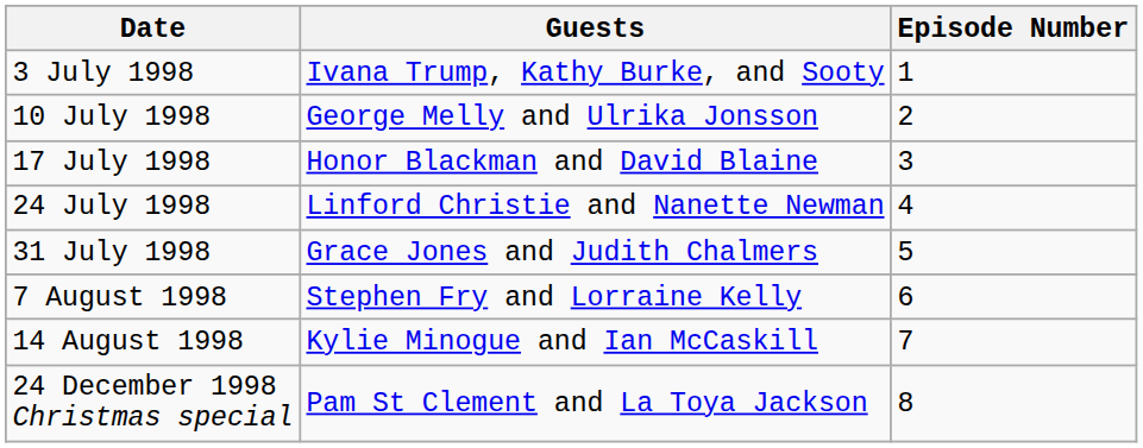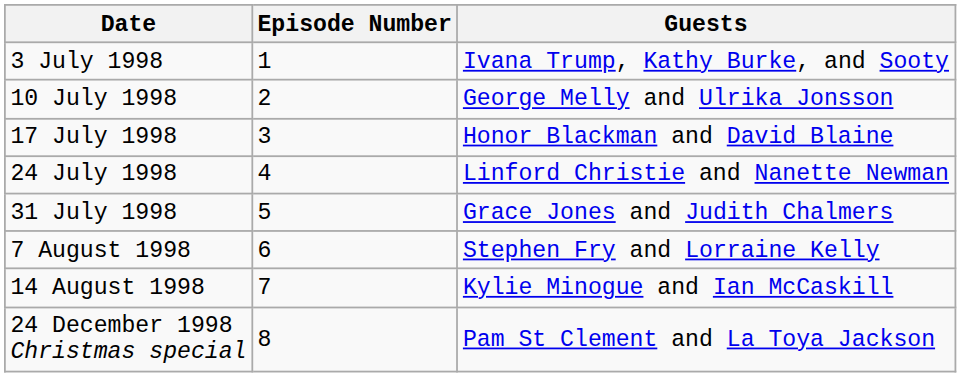 <table class="wikitable">
 <tr>
 <th>Date</th>
+<th>Episode Number</th>
 <th>Guests</th>
-<th>Episode Number</th>
 </tr>
 <tr>
 <td>3 July 1998</td>
+<td>1</td>
 <td><a href='#'>Ivana Trump</a>, <a href='#'>Kathy Burke</a>, and <a href='#'>Sooty</a></td>
-<td>1</td>
 </tr>
 <tr>
 <td>10 July 1998</td>
+<td>2</td>
 <td><a href='#'>George Melly</a> and <a href='#'>Ulrika Jonsson</a></td>
-<td>2</td>
 </tr>
 <tr>
 <td>17 July 1998</td>
+<td>3</td>
 <td><a href='#'>Honor Blackman</a> and <a href='#'>David Blaine</a></td>
-<td>3</td>
 </tr>
 <tr>
 <td>24 July 1998</td>
+<td>4</td>
 <td><a href='#'>Linford Christie</a> and <a href='#'>Nanette Newman</a></td>
-<td>4</td>
 </tr>
 <tr>
 <td>31 July 1998</td>
+<td>5</td>
 <td><a href='#'>Grace Jones</a> and <a href='#'>Judith Chalmers</a></td>
-<td>5</td>
 </tr>
 <tr>
 <td>7 August 1998</td>
+<td>6</td>
 <td><a href='#'>Stephen Fry</a> and <a href='#'>Lorraine Kelly</a></td>
-<td>6</td>
 </tr>
 <tr>
 <td>14 August 1998</td>
+<td>7</td>
 <td><a href='#'>Kylie Minogue</a> and <a href='#'>Ian McCaskill</a></td>
-<td>7</td>
 </tr>
 <tr>
 <td>24 December 1998<br><em>Christmas special</em></td>
+<td>8</td>
 <td><a href='#'>Pam St Clement</a> and <a href='#'>La Toya Jackson</a></td>
-<td>8</td>
 </tr>
 </table>
